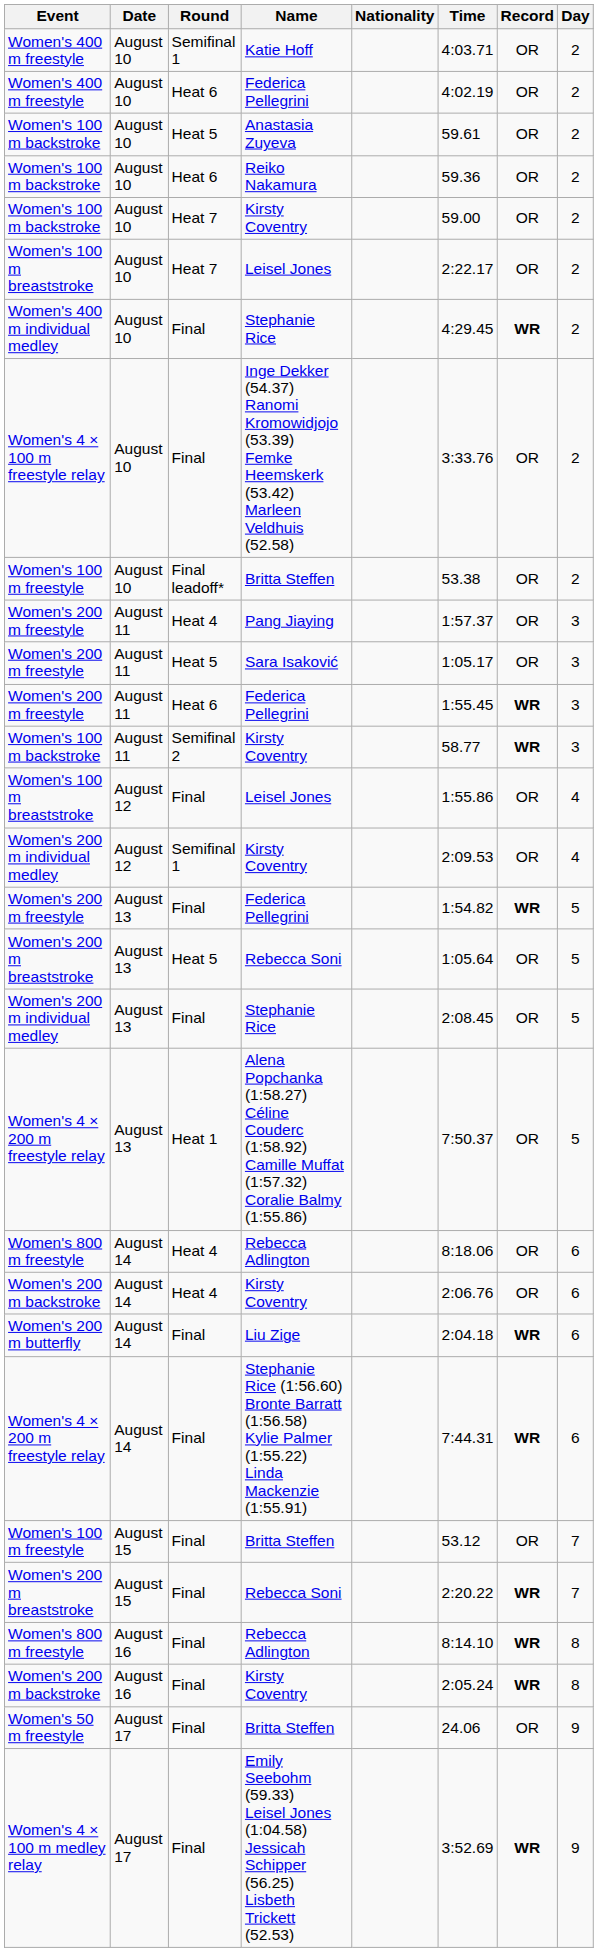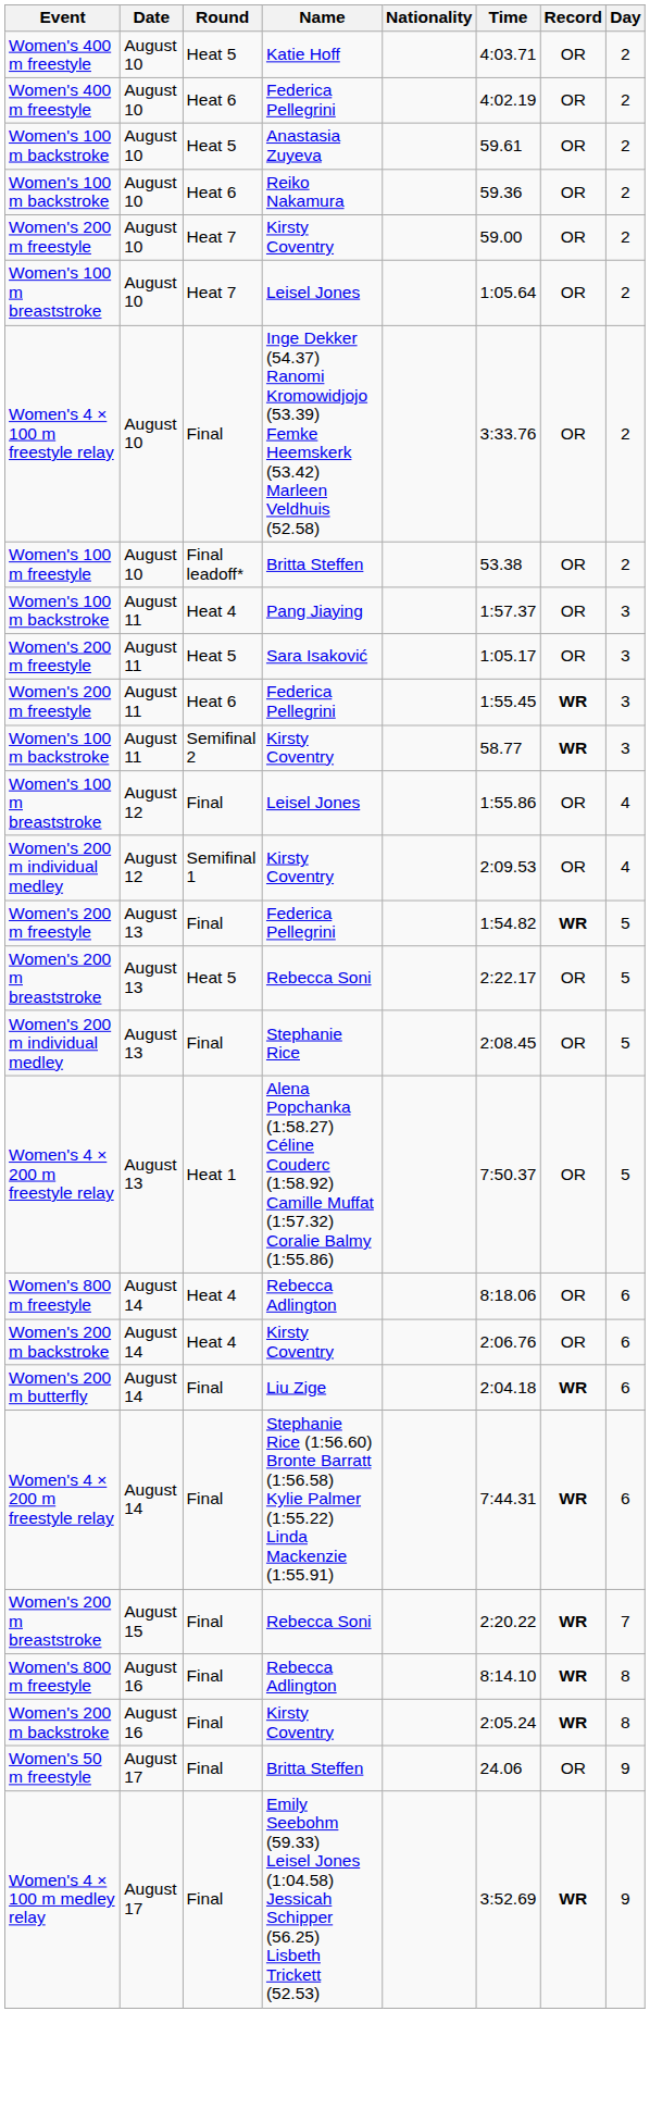 <table class="wikitable sortable">
 <tr>
 <th>Event</th>
 <th>Date</th>
 <th>Round</th>
 <th>Name</th>
 <th>Nationality</th>
 <th>Time</th>
 <th>Record</th>
 <th>Day</th>
 </tr>
 <tr>
 <td><a href='#'>Women's 400 m freestyle</a></td>
 <td>August 10</td>
-<td>Semifinal 1</td>
+<td>Heat 5</td>
 <td><a href='#'>Katie Hoff</a></td>
 <td></td>
 <td>4:03.71</td>
 <td align=center>OR</td>
 <td align=center>2</td>
 </tr>
 <tr>
 <td><a href='#'>Women's 400 m freestyle</a></td>
 <td>August 10</td>
 <td>Heat 6</td>
 <td><a href='#'>Federica Pellegrini</a></td>
 <td></td>
 <td>4:02.19</td>
 <td align=center>OR</td>
 <td align=center>2</td>
 </tr>
 <tr>
 <td><a href='#'>Women's 100 m backstroke</a></td>
 <td>August 10</td>
 <td>Heat 5</td>
 <td><a href='#'>Anastasia Zuyeva</a></td>
 <td align=left></td>
 <td>59.61</td>
 <td align=center>OR</td>
 <td align=center>2</td>
 </tr>
 <tr>
 <td><a href='#'>Women's 100 m backstroke</a></td>
 <td>August 10</td>
 <td>Heat 6</td>
 <td><a href='#'>Reiko Nakamura</a></td>
 <td></td>
 <td>59.36</td>
 <td align=center>OR</td>
 <td align=center>2</td>
 </tr>
 <tr>
-<td><a href='#'>Women's 100 m backstroke</a></td>
+<td><a href='#'>Women's 200 m freestyle</a></td>
 <td>August 10</td>
 <td>Heat 7</td>
 <td><a href='#'>Kirsty Coventry</a></td>
 <td></td>
 <td>59.00</td>
 <td align=center>OR</td>
 <td align=center>2</td>
 </tr>
 <tr>
 <td><a href='#'>Women's 100 m breaststroke</a></td>
 <td>August 10</td>
 <td>Heat 7</td>
 <td><a href='#'>Leisel Jones</a></td>
 <td></td>
-<td>2:22.17</td>
+<td>1:05.64</td>
 <td align=center>OR</td>
-<td align=center>2</td>
-</tr>
-<tr>
-<td><a href='#'>Women's 400 m individual medley</a></td>
-<td>August 10</td>
-<td>Final</td>
-<td><a href='#'>Stephanie Rice</a></td>
-<td></td>
-<td>4:29.45</td>
-<td align=center><strong>WR</strong></td>
 <td align=center>2</td>
 </tr>
 <tr>
 <td><a href='#'>Women's 4 × 100 m freestyle relay</a></td>
 <td>August 10</td>
 <td>Final</td>
 <td><a href='#'>Inge Dekker</a> (54.37)<br> <a href='#'>Ranomi Kromowidjojo</a> (53.39)<br><a href='#'>Femke Heemskerk</a> (53.42)<br><a href='#'>Marleen Veldhuis</a> (52.58)</td>
 <td></td>
 <td>3:33.76</td>
 <td align=center>OR</td>
 <td align=center>2</td>
 </tr>
 <tr>
 <td><a href='#'>Women's 100 m freestyle</a></td>
 <td>August 10</td>
 <td>Final leadoff*</td>
 <td><a href='#'>Britta Steffen</a></td>
 <td></td>
 <td>53.38</td>
 <td align=center>OR</td>
 <td align=center>2</td>
 </tr>
 <tr>
-<td><a href='#'>Women's 200 m freestyle</a></td>
+<td><a href='#'>Women's 100 m backstroke</a></td>
 <td>August 11</td>
 <td>Heat 4</td>
 <td><a href='#'>Pang Jiaying</a></td>
 <td></td>
 <td>1:57.37</td>
 <td align=center>OR</td>
 <td align=center>3</td>
 </tr>
 <tr>
 <td><a href='#'>Women's 200 m freestyle</a></td>
 <td>August 11</td>
 <td>Heat 5</td>
 <td><a href='#'>Sara Isaković</a></td>
 <td></td>
 <td>1:05.17</td>
 <td align=center>OR</td>
 <td align=center>3</td>
 </tr>
 <tr>
 <td><a href='#'>Women's 200 m freestyle</a></td>
 <td>August 11</td>
 <td>Heat 6</td>
 <td><a href='#'>Federica Pellegrini</a></td>
 <td></td>
 <td>1:55.45</td>
 <td align=center><strong>WR</strong></td>
 <td align=center>3</td>
 </tr>
 <tr>
 <td><a href='#'>Women's 100 m backstroke</a></td>
 <td>August 11</td>
 <td>Semifinal 2</td>
 <td><a href='#'>Kirsty Coventry</a></td>
 <td></td>
 <td>58.77</td>
 <td align=center><strong>WR</strong></td>
 <td align=center>3</td>
 </tr>
 <tr>
 <td><a href='#'>Women's 100 m breaststroke</a></td>
 <td>August 12</td>
 <td>Final</td>
 <td><a href='#'>Leisel Jones</a></td>
 <td></td>
 <td>1:55.86</td>
 <td align=center>OR</td>
 <td align=center>4</td>
 </tr>
 <tr>
 <td><a href='#'>Women's 200 m individual medley</a></td>
 <td>August 12</td>
 <td>Semifinal 1</td>
 <td><a href='#'>Kirsty Coventry</a></td>
 <td align=left></td>
 <td>2:09.53</td>
 <td align=center>OR</td>
 <td align=center>4</td>
 </tr>
 <tr>
 <td><a href='#'>Women's 200 m freestyle</a></td>
 <td>August 13</td>
 <td>Final</td>
 <td><a href='#'>Federica Pellegrini</a></td>
 <td></td>
 <td>1:54.82</td>
 <td align=center><strong>WR</strong></td>
 <td align=center>5</td>
 </tr>
 <tr>
 <td><a href='#'>Women's 200 m breaststroke</a></td>
 <td>August 13</td>
 <td>Heat 5</td>
 <td><a href='#'>Rebecca Soni</a></td>
 <td></td>
-<td>1:05.64</td>
+<td>2:22.17</td>
 <td align=center>OR</td>
 <td align=center>5</td>
 </tr>
 <tr>
 <td><a href='#'>Women's 200 m individual medley</a></td>
 <td>August 13</td>
 <td>Final</td>
 <td><a href='#'>Stephanie Rice</a></td>
 <td></td>
 <td>2:08.45</td>
 <td align=center>OR</td>
 <td align=center>5</td>
 </tr>
 <tr>
 <td><a href='#'>Women's 4 × 200 m freestyle relay</a></td>
 <td>August 13</td>
 <td>Heat 1</td>
 <td><a href='#'>Alena Popchanka</a> (1:58.27)<br><a href='#'>Céline Couderc</a> (1:58.92)<br><a href='#'>Camille Muffat</a> (1:57.32)<br><a href='#'>Coralie Balmy</a> (1:55.86)</td>
 <td></td>
 <td>7:50.37</td>
 <td align=center>OR</td>
 <td align=center>5</td>
 </tr>
 <tr>
 <td><a href='#'>Women's 800 m freestyle</a></td>
 <td>August 14</td>
 <td>Heat 4</td>
 <td><a href='#'>Rebecca Adlington</a></td>
 <td></td>
 <td>8:18.06</td>
 <td align=center>OR</td>
 <td align=center>6</td>
 </tr>
 <tr>
 <td><a href='#'>Women's 200 m backstroke</a></td>
 <td>August 14</td>
 <td>Heat 4</td>
 <td><a href='#'>Kirsty Coventry</a></td>
 <td></td>
 <td>2:06.76</td>
 <td align=center>OR</td>
 <td align=center>6</td>
 </tr>
 <tr>
 <td><a href='#'>Women's 200 m butterfly</a></td>
 <td>August 14</td>
 <td>Final</td>
 <td><a href='#'>Liu Zige</a></td>
 <td></td>
 <td>2:04.18</td>
 <td align=center><strong>WR</strong></td>
 <td align=center>6</td>
 </tr>
 <tr>
 <td><a href='#'>Women's 4 × 200 m freestyle relay</a></td>
 <td>August 14</td>
 <td>Final</td>
 <td><a href='#'>Stephanie Rice</a> (1:56.60)<br><a href='#'>Bronte Barratt</a> (1:56.58)<br><a href='#'>Kylie Palmer</a> (1:55.22)<br><a href='#'>Linda Mackenzie</a> (1:55.91)</td>
 <td></td>
 <td>7:44.31</td>
 <td align=center><strong>WR</strong></td>
 <td align=center>6</td>
 </tr>
 <tr>
-<td><a href='#'>Women's 100 m freestyle</a></td>
-<td>August 15</td>
-<td>Final</td>
-<td><a href='#'>Britta Steffen</a></td>
-<td></td>
-<td>53.12</td>
-<td align=center>OR</td>
-<td align=center>7</td>
-</tr>
-<tr>
 <td><a href='#'>Women's 200 m breaststroke</a></td>
 <td>August 15</td>
 <td>Final</td>
 <td><a href='#'>Rebecca Soni</a></td>
 <td></td>
 <td>2:20.22</td>
 <td align=center><strong>WR</strong></td>
 <td align=center>7</td>
 </tr>
 <tr>
 <td><a href='#'>Women's 800 m freestyle</a></td>
 <td>August 16</td>
 <td>Final</td>
 <td><a href='#'>Rebecca Adlington</a></td>
 <td></td>
 <td>8:14.10</td>
 <td align=center><strong>WR</strong></td>
 <td align=center>8</td>
 </tr>
 <tr>
 <td><a href='#'>Women's 200 m backstroke</a></td>
 <td>August 16</td>
 <td>Final</td>
 <td><a href='#'>Kirsty Coventry</a></td>
 <td></td>
 <td>2:05.24</td>
 <td align=center><strong>WR</strong></td>
 <td align=center>8</td>
 </tr>
 <tr>
 <td><a href='#'>Women's 50 m freestyle</a></td>
 <td>August 17</td>
 <td>Final</td>
 <td><a href='#'>Britta Steffen</a></td>
 <td></td>
 <td>24.06</td>
 <td align=center>OR</td>
 <td align=center>9</td>
 </tr>
 <tr>
 <td><a href='#'>Women's 4 × 100 m medley relay</a></td>
 <td>August 17</td>
 <td>Final</td>
 <td><a href='#'>Emily Seebohm</a> (59.33)<br> <a href='#'>Leisel Jones</a> (1:04.58)<br><a href='#'>Jessicah Schipper</a> (56.25)<br><a href='#'>Lisbeth Trickett</a> (52.53)</td>
 <td></td>
 <td>3:52.69</td>
 <td align=center><strong>WR</strong></td>
 <td align=center>9</td>
 </tr>
 </table>
